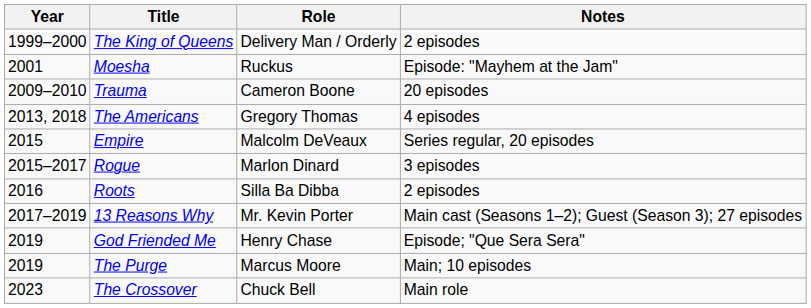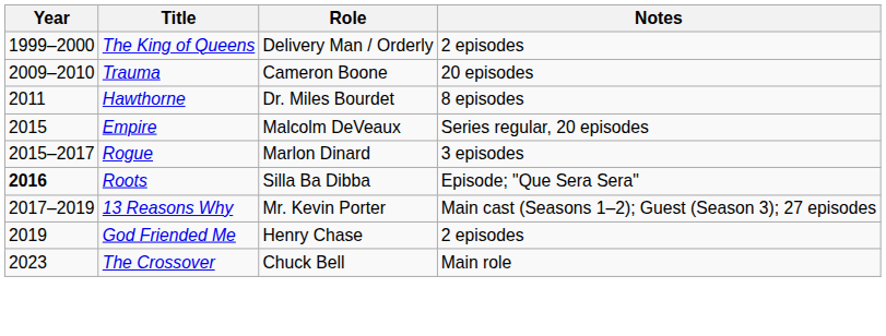 <table class="wikitable sortable">
 <tr>
 <th>Year</th>
 <th>Title</th>
 <th>Role</th>
 <th>Notes</th>
 </tr>
 <tr>
 <td>1999–2000</td>
 <td><em><a href='#'>The King of Queens</a></em></td>
 <td>Delivery Man / Orderly</td>
 <td>2 episodes</td>
 </tr>
 <tr>
-<td>2001</td>
-<td><em><a href='#'>Moesha</a></em></td>
-<td>Ruckus</td>
-<td>Episode: "Mayhem at the Jam"</td>
-</tr>
-<tr>
 <td>2009–2010</td>
 <td><em><a href='#'>Trauma</a></em></td>
 <td>Cameron Boone</td>
 <td>20 episodes</td>
 </tr>
 <tr>
-<td>2013, 2018</td>
-<td><em><a href='#'>The Americans</a></em></td>
-<td>Gregory Thomas</td>
-<td>4 episodes</td>
+<td>2011</td>
+<td><em><a href='#'>Hawthorne</a></em></td>
+<td>Dr. Miles Bourdet</td>
+<td>8 episodes</td>
 </tr>
 <tr>
 <td>2015</td>
 <td><em><a href='#'>Empire</a></em></td>
 <td>Malcolm DeVeaux</td>
 <td>Series regular, 20 episodes</td>
 </tr>
 <tr>
 <td>2015–2017</td>
 <td><em><a href='#'>Rogue</a></em></td>
 <td>Marlon Dinard</td>
 <td>3 episodes</td>
 </tr>
 <tr>
-<td>2016</td>
+<td><strong>2016</strong></td>
 <td><em><a href='#'>Roots</a></em></td>
 <td>Silla Ba Dibba</td>
-<td>2 episodes</td>
+<td>Episode; "Que Sera Sera"</td>
 </tr>
 <tr>
 <td>2017–2019</td>
 <td><em><a href='#'>13 Reasons Why</a></em></td>
 <td>Mr. Kevin Porter</td>
 <td>Main cast (Seasons 1–2); Guest (Season 3); 27 episodes</td>
 </tr>
 <tr>
 <td>2019</td>
 <td><em><a href='#'>God Friended Me</a></em></td>
 <td>Henry Chase</td>
-<td>Episode; "Que Sera Sera"</td>
-</tr>
-<tr>
-<td>2019</td>
-<td><em><a href='#'>The Purge</a></em></td>
-<td>Marcus Moore</td>
-<td>Main; 10 episodes</td>
+<td>2 episodes</td>
 </tr>
 <tr>
 <td>2023</td>
 <td><em><a href='#'>The Crossover</a></em></td>
 <td>Chuck Bell</td>
 <td>Main role</td>
 </tr>
 </table>
